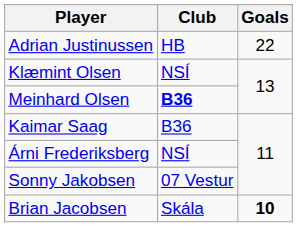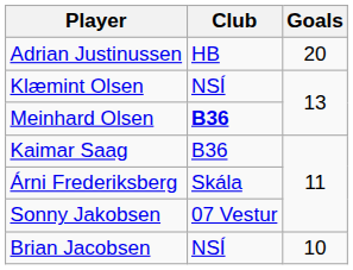 <table class="wikitable">
 <tr>
 <th>Player</th>
 <th>Club</th>
 <th>Goals</th>
 </tr>
 <tr>
 <td> <a href='#'>Adrian Justinussen</a></td>
 <td><a href='#'>HB</a></td>
-<td align=center>22</td>
+<td align=center>20</td>
 </tr>
 <tr>
 <td> <a href='#'>Klæmint Olsen</a></td>
 <td><a href='#'>NSÍ</a></td>
 <td rowspan=2 align=center>13</td>
 </tr>
 <tr>
 <td> <a href='#'>Meinhard Olsen</a></td>
 <td><strong><a href='#'>B36</a></strong></td>
 </tr>
 <tr>
 <td> <a href='#'>Kaimar Saag</a></td>
 <td><a href='#'>B36</a></td>
 <td rowspan=3 align=center>11</td>
 </tr>
 <tr>
 <td> <a href='#'>Árni Frederiksberg</a></td>
-<td><a href='#'>NSÍ</a></td>
+<td><a href='#'>Skála</a></td>
 </tr>
 <tr>
 <td> <a href='#'>Sonny Jakobsen</a></td>
 <td><a href='#'>07 Vestur</a></td>
 </tr>
 <tr>
 <td> <a href='#'>Brian Jacobsen</a></td>
-<td><a href='#'>Skála</a></td>
-<td align=center><strong>10</strong></td>
+<td><a href='#'>NSÍ</a></td>
+<td align=center>10</td>
 </tr>
 </table>
